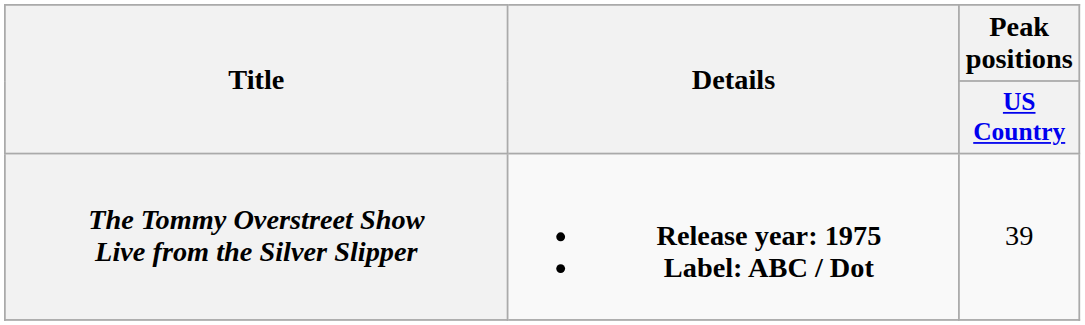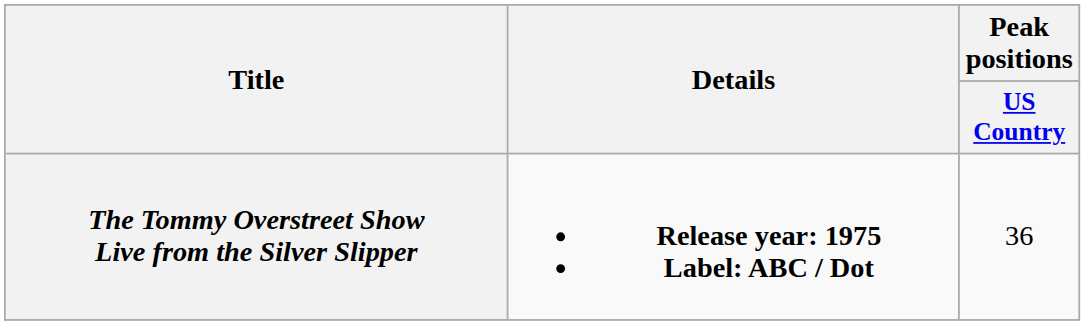 <table class="wikitable plainrowheaders" style="text-align:center;">
 <tr>
 <th rowspan="2" style="width:18em;">Title</th>
 <th rowspan="2" style="width:16em;">Details</th>
 <th scope="col">Peak positions</th>
 </tr>
 <tr>
 <th scope="col" style="width:4em; font-size:90%;"><a href='#'>US Country</a><br></th>
 </tr>
 <tr>
 <th scope="row"><em>The Tommy Overstreet Show<br>Live from the Silver Slipper</em></th>
 <td><strong><br><ul><li>Release year: 1975</li><li>Label: ABC / Dot</li></ul></strong></td>
-<td>39</td>
+<td>36</td>
 </tr>
 </table>
